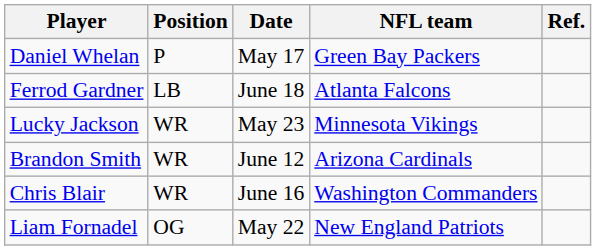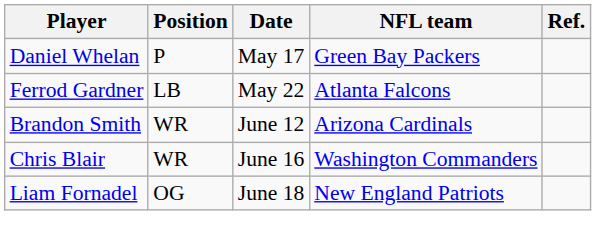 <table class="wikitable sortable">
 <tr>
 <th>Player</th>
 <th>Position</th>
 <th>Date</th>
 <th>NFL team</th>
 <th class=unsortable>Ref.</th>
 </tr>
 <tr>
 <td><a href='#'>Daniel Whelan</a></td>
 <td>P</td>
 <td>May 17</td>
 <td><a href='#'>Green Bay Packers</a></td>
 <td></td>
 </tr>
 <tr>
 <td><a href='#'>Ferrod Gardner</a></td>
 <td>LB</td>
-<td>June 18</td>
+<td>May 22</td>
 <td><a href='#'>Atlanta Falcons</a></td>
-<td></td>
-</tr>
-<tr>
-<td><a href='#'>Lucky Jackson</a></td>
-<td>WR</td>
-<td>May 23</td>
-<td><a href='#'>Minnesota Vikings</a></td>
 <td></td>
 </tr>
 <tr>
 <td><a href='#'>Brandon Smith</a></td>
 <td>WR</td>
 <td>June 12</td>
 <td><a href='#'>Arizona Cardinals</a></td>
 <td></td>
 </tr>
 <tr>
 <td><a href='#'>Chris Blair</a></td>
 <td>WR</td>
 <td>June 16</td>
 <td><a href='#'>Washington Commanders</a></td>
 <td></td>
 </tr>
 <tr>
 <td><a href='#'>Liam Fornadel</a></td>
 <td>OG</td>
-<td>May 22</td>
+<td>June 18</td>
 <td><a href='#'>New England Patriots</a></td>
 <td></td>
 </tr>
 </table>
